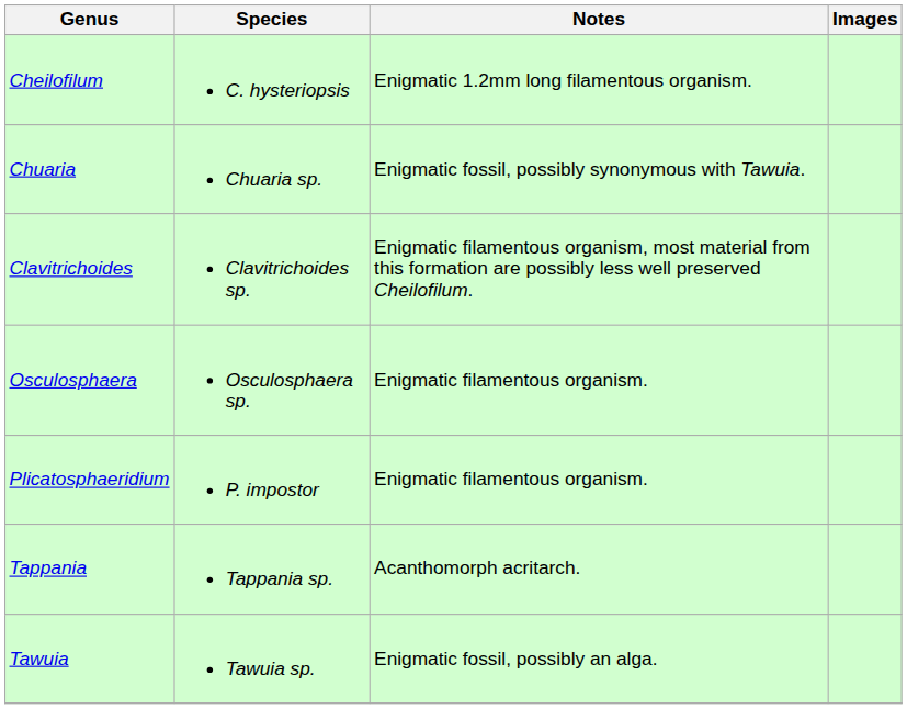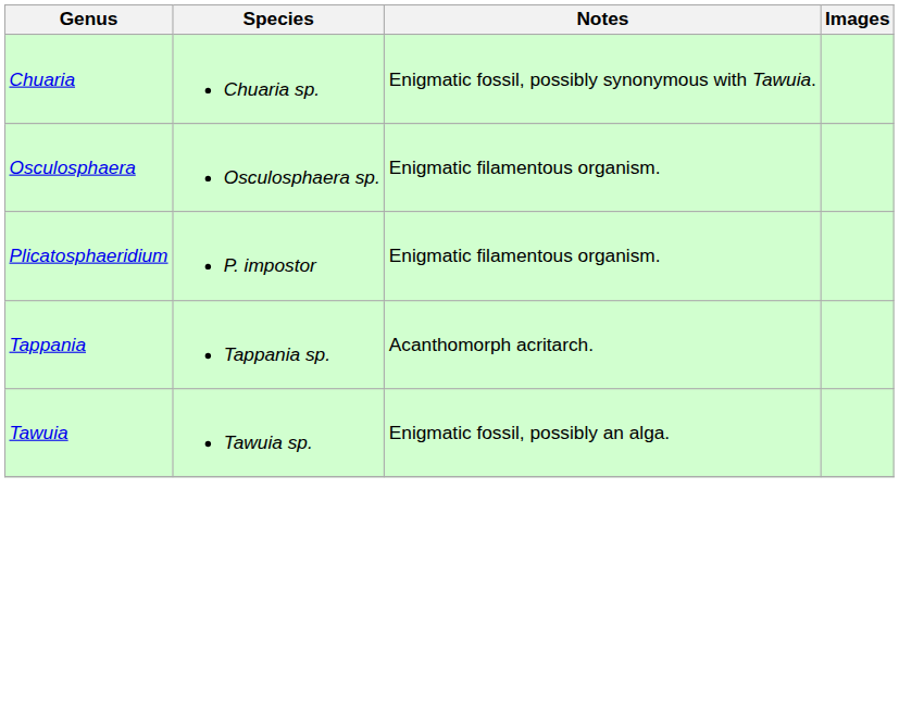 <table class="wikitable" style="background:white; width:60%;">
 <tr>
 <th>Genus</th>
 <th>Species</th>
 <th>Notes</th>
 <th>Images</th>
 </tr>
 <tr>
-<td style="background:#D1FFCF;"><em><a href='#'>Cheilofilum</a></em></td>
-<td style="background:#D1FFCF;"><br><ul><li><em>C. hysteriopsis</em></li></ul></td>
-<td style="background:#D1FFCF;">Enigmatic 1.2mm long filamentous organism.</td>
-<td style="background:#D1FFCF;"></td>
-</tr>
-<tr>
 <td style="background:#D1FFCF;"><em><a href='#'>Chuaria</a></em></td>
 <td style="background:#D1FFCF;"><br><ul><li><em>Chuaria sp.</em></li></ul></td>
 <td style="background:#D1FFCF;">Enigmatic fossil, possibly synonymous with <em>Tawuia</em>.</td>
-<td style="background:#D1FFCF;"></td>
-</tr>
-<tr>
-<td style="background:#D1FFCF;"><em><a href='#'>Clavitrichoides</a></em></td>
-<td style="background:#D1FFCF;"><br><ul><li><em>Clavitrichoides sp.</em></li></ul></td>
-<td style="background:#D1FFCF;">Enigmatic filamentous organism, most material from this formation are possibly less well preserved <em>Cheilofilum</em>.</td>
 <td style="background:#D1FFCF;"></td>
 </tr>
 <tr>
 <td style="background:#D1FFCF;"><em><a href='#'>Osculosphaera</a></em></td>
 <td style="background:#D1FFCF;"><br><ul><li><em>Osculosphaera sp.</em></li></ul></td>
 <td style="background:#D1FFCF;">Enigmatic filamentous organism.</td>
 <td style="background:#D1FFCF;"></td>
 </tr>
 <tr>
 <td style="background:#D1FFCF;"><em><a href='#'>Plicatosphaeridium</a></em></td>
 <td style="background:#D1FFCF;"><br><ul><li><em>P. impostor</em></li></ul></td>
 <td style="background:#D1FFCF;">Enigmatic filamentous organism.</td>
 <td style="background:#D1FFCF;"></td>
 </tr>
 <tr>
 <td style="background:#D1FFCF;"><em><a href='#'>Tappania</a></em></td>
 <td style="background:#D1FFCF;"><br><ul><li><em>Tappania sp.</em></li></ul></td>
 <td style="background:#D1FFCF;">Acanthomorph acritarch.</td>
 <td style="background:#D1FFCF;"></td>
 </tr>
 <tr>
 <td style="background:#D1FFCF;"><em><a href='#'>Tawuia</a></em></td>
 <td style="background:#D1FFCF;"><br><ul><li><em>Tawuia sp.</em></li></ul></td>
 <td style="background:#D1FFCF;">Enigmatic fossil, possibly an alga.</td>
 <td style="background:#D1FFCF;"></td>
 </tr>
 <tr>
 </tr>
 </table>
